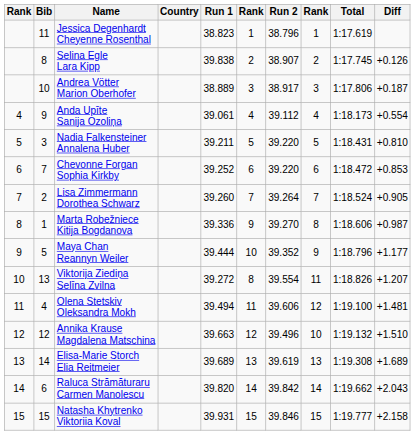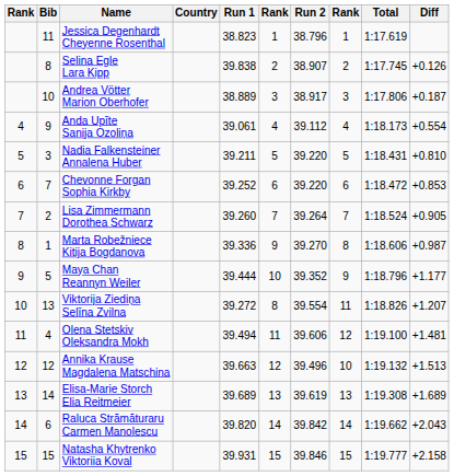 <table class="wikitable sortable" style="text-align:center">
 <tr>
 <th>Rank</th>
 <th>Bib</th>
 <th>Name</th>
 <th>Country</th>
 <th>Run 1</th>
 <th>Rank</th>
 <th>Run 2</th>
 <th>Rank</th>
 <th>Total</th>
 <th>Diff</th>
 </tr>
 <tr>
 <td></td>
 <td>11</td>
 <td align=left><a href='#'>Jessica Degenhardt</a><br><a href='#'>Cheyenne Rosenthal</a></td>
 <td align=left></td>
 <td>38.823</td>
 <td>1</td>
 <td>38.796</td>
 <td>1</td>
 <td>1:17.619</td>
 <td></td>
 </tr>
 <tr>
 <td></td>
 <td>8</td>
 <td align=left><a href='#'>Selina Egle</a><br><a href='#'>Lara Kipp</a></td>
 <td align=left></td>
 <td>39.838</td>
 <td>2</td>
 <td>38.907</td>
 <td>2</td>
 <td>1:17.745</td>
 <td>+0.126</td>
 </tr>
 <tr>
 <td></td>
 <td>10</td>
 <td align=left><a href='#'>Andrea Vötter</a><br><a href='#'>Marion Oberhofer</a></td>
 <td align=left></td>
 <td>38.889</td>
 <td>3</td>
 <td>38.917</td>
 <td>3</td>
 <td>1:17.806</td>
 <td>+0.187</td>
 </tr>
 <tr>
 <td>4</td>
 <td>9</td>
 <td align=left><a href='#'>Anda Upīte</a><br><a href='#'>Sanija Ozoliņa</a></td>
 <td align=left></td>
 <td>39.061</td>
 <td>4</td>
 <td>39.112</td>
 <td>4</td>
 <td>1:18.173</td>
 <td>+0.554</td>
 </tr>
 <tr>
 <td>5</td>
 <td>3</td>
 <td align=left><a href='#'>Nadia Falkensteiner</a><br><a href='#'>Annalena Huber</a></td>
 <td align=left></td>
 <td>39.211</td>
 <td>5</td>
 <td>39.220</td>
 <td>5</td>
 <td>1:18.431</td>
 <td>+0.810</td>
 </tr>
 <tr>
 <td>6</td>
 <td>7</td>
 <td align=left><a href='#'>Chevonne Forgan</a><br><a href='#'>Sophia Kirkby</a></td>
 <td align=left></td>
 <td>39.252</td>
 <td>6</td>
 <td>39.220</td>
 <td>6</td>
 <td>1:18.472</td>
 <td>+0.853</td>
 </tr>
 <tr>
 <td>7</td>
 <td>2</td>
 <td align=left><a href='#'>Lisa Zimmermann</a><br><a href='#'>Dorothea Schwarz</a></td>
 <td align=left></td>
 <td>39.260</td>
 <td>7</td>
 <td>39.264</td>
 <td>7</td>
 <td>1:18.524</td>
 <td>+0.905</td>
 </tr>
 <tr>
 <td>8</td>
 <td>1</td>
 <td align=left><a href='#'>Marta Robežniece</a><br><a href='#'>Kitija Bogdanova</a></td>
 <td align=left></td>
 <td>39.336</td>
 <td>9</td>
 <td>39.270</td>
 <td>8</td>
 <td>1:18.606</td>
 <td>+0.987</td>
 </tr>
 <tr>
 <td>9</td>
 <td>5</td>
 <td align=left><a href='#'>Maya Chan</a><br><a href='#'>Reannyn Weiler</a></td>
 <td align=left></td>
 <td>39.444</td>
 <td>10</td>
 <td>39.352</td>
 <td>9</td>
 <td>1:18.796</td>
 <td>+1.177</td>
 </tr>
 <tr>
 <td>10</td>
 <td>13</td>
 <td align=left><a href='#'>Viktorija Ziediņa</a><br><a href='#'>Selīna Zvilna</a></td>
 <td align=left></td>
 <td>39.272</td>
 <td>8</td>
 <td>39.554</td>
 <td>11</td>
 <td>1:18.826</td>
 <td>+1.207</td>
 </tr>
 <tr>
 <td>11</td>
 <td>4</td>
 <td align=left><a href='#'>Olena Stetskiv</a><br><a href='#'>Oleksandra Mokh</a></td>
 <td align=left></td>
 <td>39.494</td>
 <td>11</td>
 <td>39.606</td>
 <td>12</td>
 <td>1:19.100</td>
 <td>+1.481</td>
 </tr>
 <tr>
 <td>12</td>
 <td>12</td>
 <td align=left><a href='#'>Annika Krause</a><br><a href='#'>Magdalena Matschina</a></td>
 <td align=left></td>
 <td>39.663</td>
 <td>12</td>
 <td>39.496</td>
 <td>10</td>
 <td>1:19.132</td>
-<td>+1.510</td>
+<td>+1.513</td>
 </tr>
 <tr>
 <td>13</td>
 <td>14</td>
 <td align=left><a href='#'>Elisa-Marie Storch</a><br><a href='#'>Elia Reitmeier</a></td>
 <td align=left></td>
 <td>39.689</td>
 <td>13</td>
 <td>39.619</td>
 <td>13</td>
 <td>1:19.308</td>
 <td>+1.689</td>
 </tr>
 <tr>
 <td>14</td>
 <td>6</td>
 <td align=left><a href='#'>Raluca Strămăturaru</a><br><a href='#'>Carmen Manolescu</a></td>
 <td align=left></td>
 <td>39.820</td>
 <td>14</td>
 <td>39.842</td>
 <td>14</td>
 <td>1:19.662</td>
 <td>+2.043</td>
 </tr>
 <tr>
 <td>15</td>
 <td>15</td>
 <td align=left><a href='#'>Natasha Khytrenko</a><br><a href='#'>Viktoriia Koval</a></td>
 <td align=left></td>
 <td>39.931</td>
 <td>15</td>
 <td>39.846</td>
 <td>15</td>
 <td>1:19.777</td>
 <td>+2.158</td>
 </tr>
 </table>
